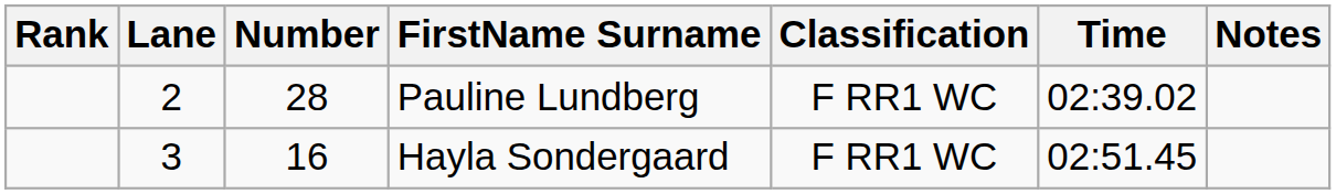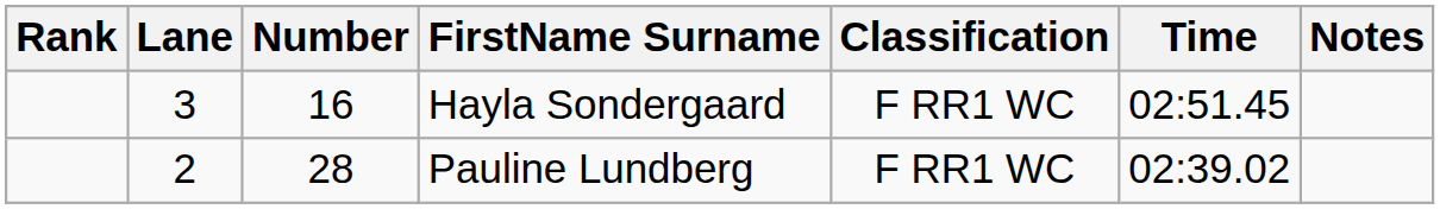 <table class="wikitable sortable" style="text-align:center">
 <tr>
 <th>Rank</th>
 <th>Lane</th>
 <th>Number</th>
 <th>FirstName Surname</th>
 <th>Classification</th>
 <th>Time</th>
 <th>Notes</th>
 </tr>
 <tr>
 <td></td>
+<td>3</td>
+<td>16</td>
+<td style="text-align:left"> Hayla Sondergaard</td>
+<td>F RR1 WC</td>
+<td>02:51.45</td>
+<td></td>
+</tr>
+<tr>
+<td></td>
 <td>2</td>
 <td>28</td>
 <td style="text-align:left"> Pauline Lundberg</td>
 <td>F RR1 WC</td>
 <td>02:39.02</td>
 <td></td>
 </tr>
-<tr>
-<td></td>
-<td>3</td>
-<td>16</td>
-<td style="text-align:left"> Hayla Sondergaard</td>
-<td>F RR1 WC</td>
-<td>02:51.45</td>
-<td></td>
-</tr>
 </table>
